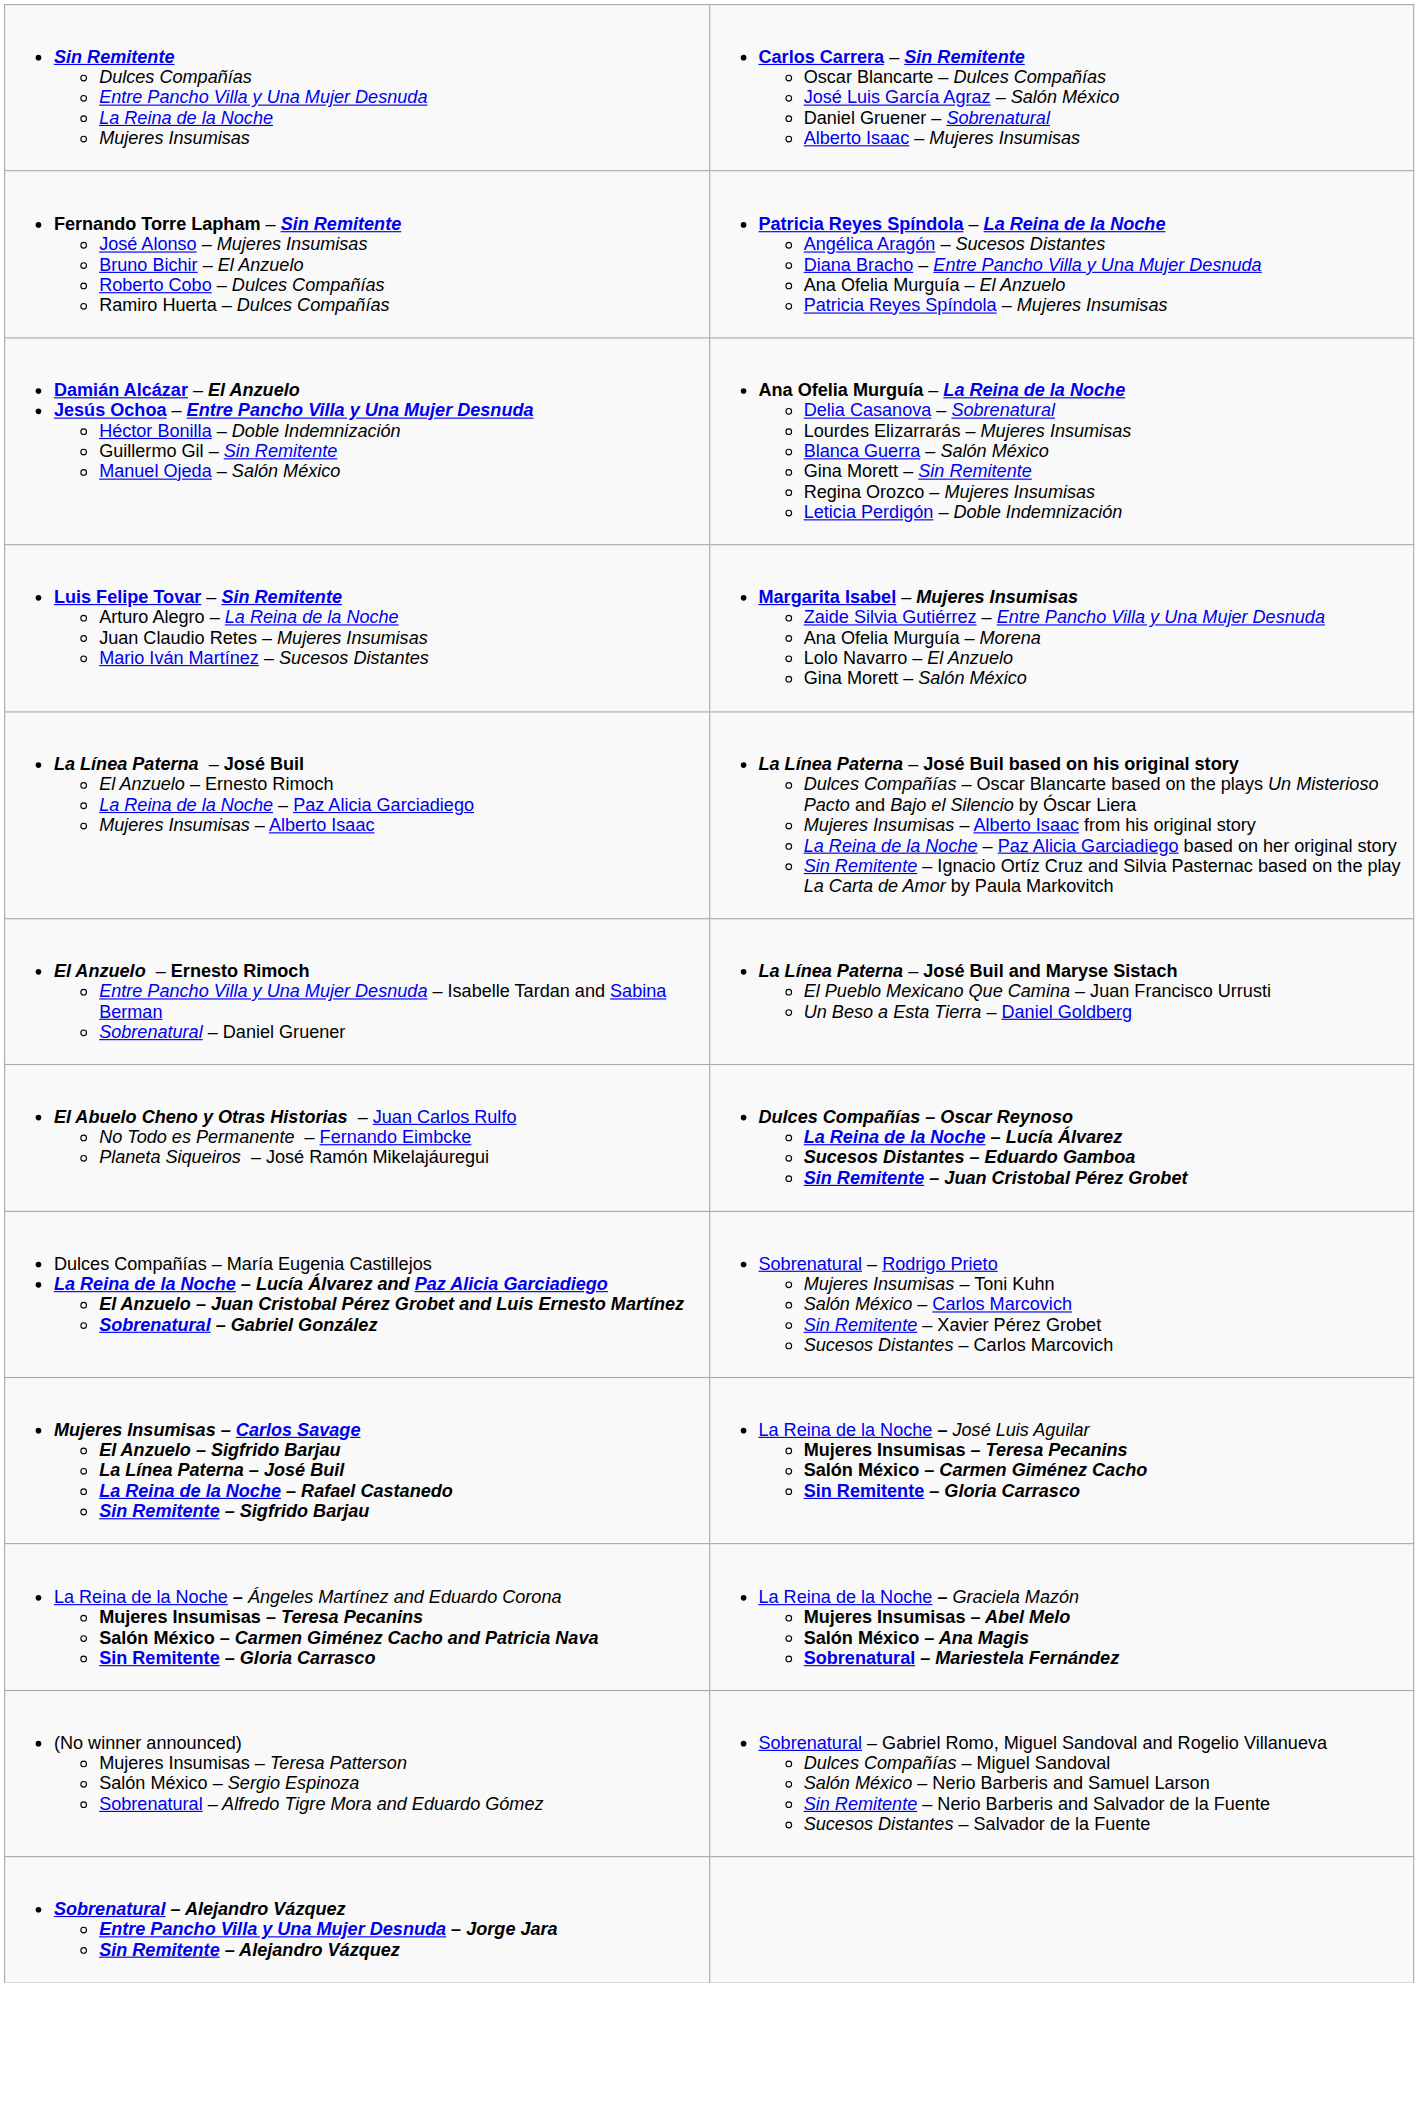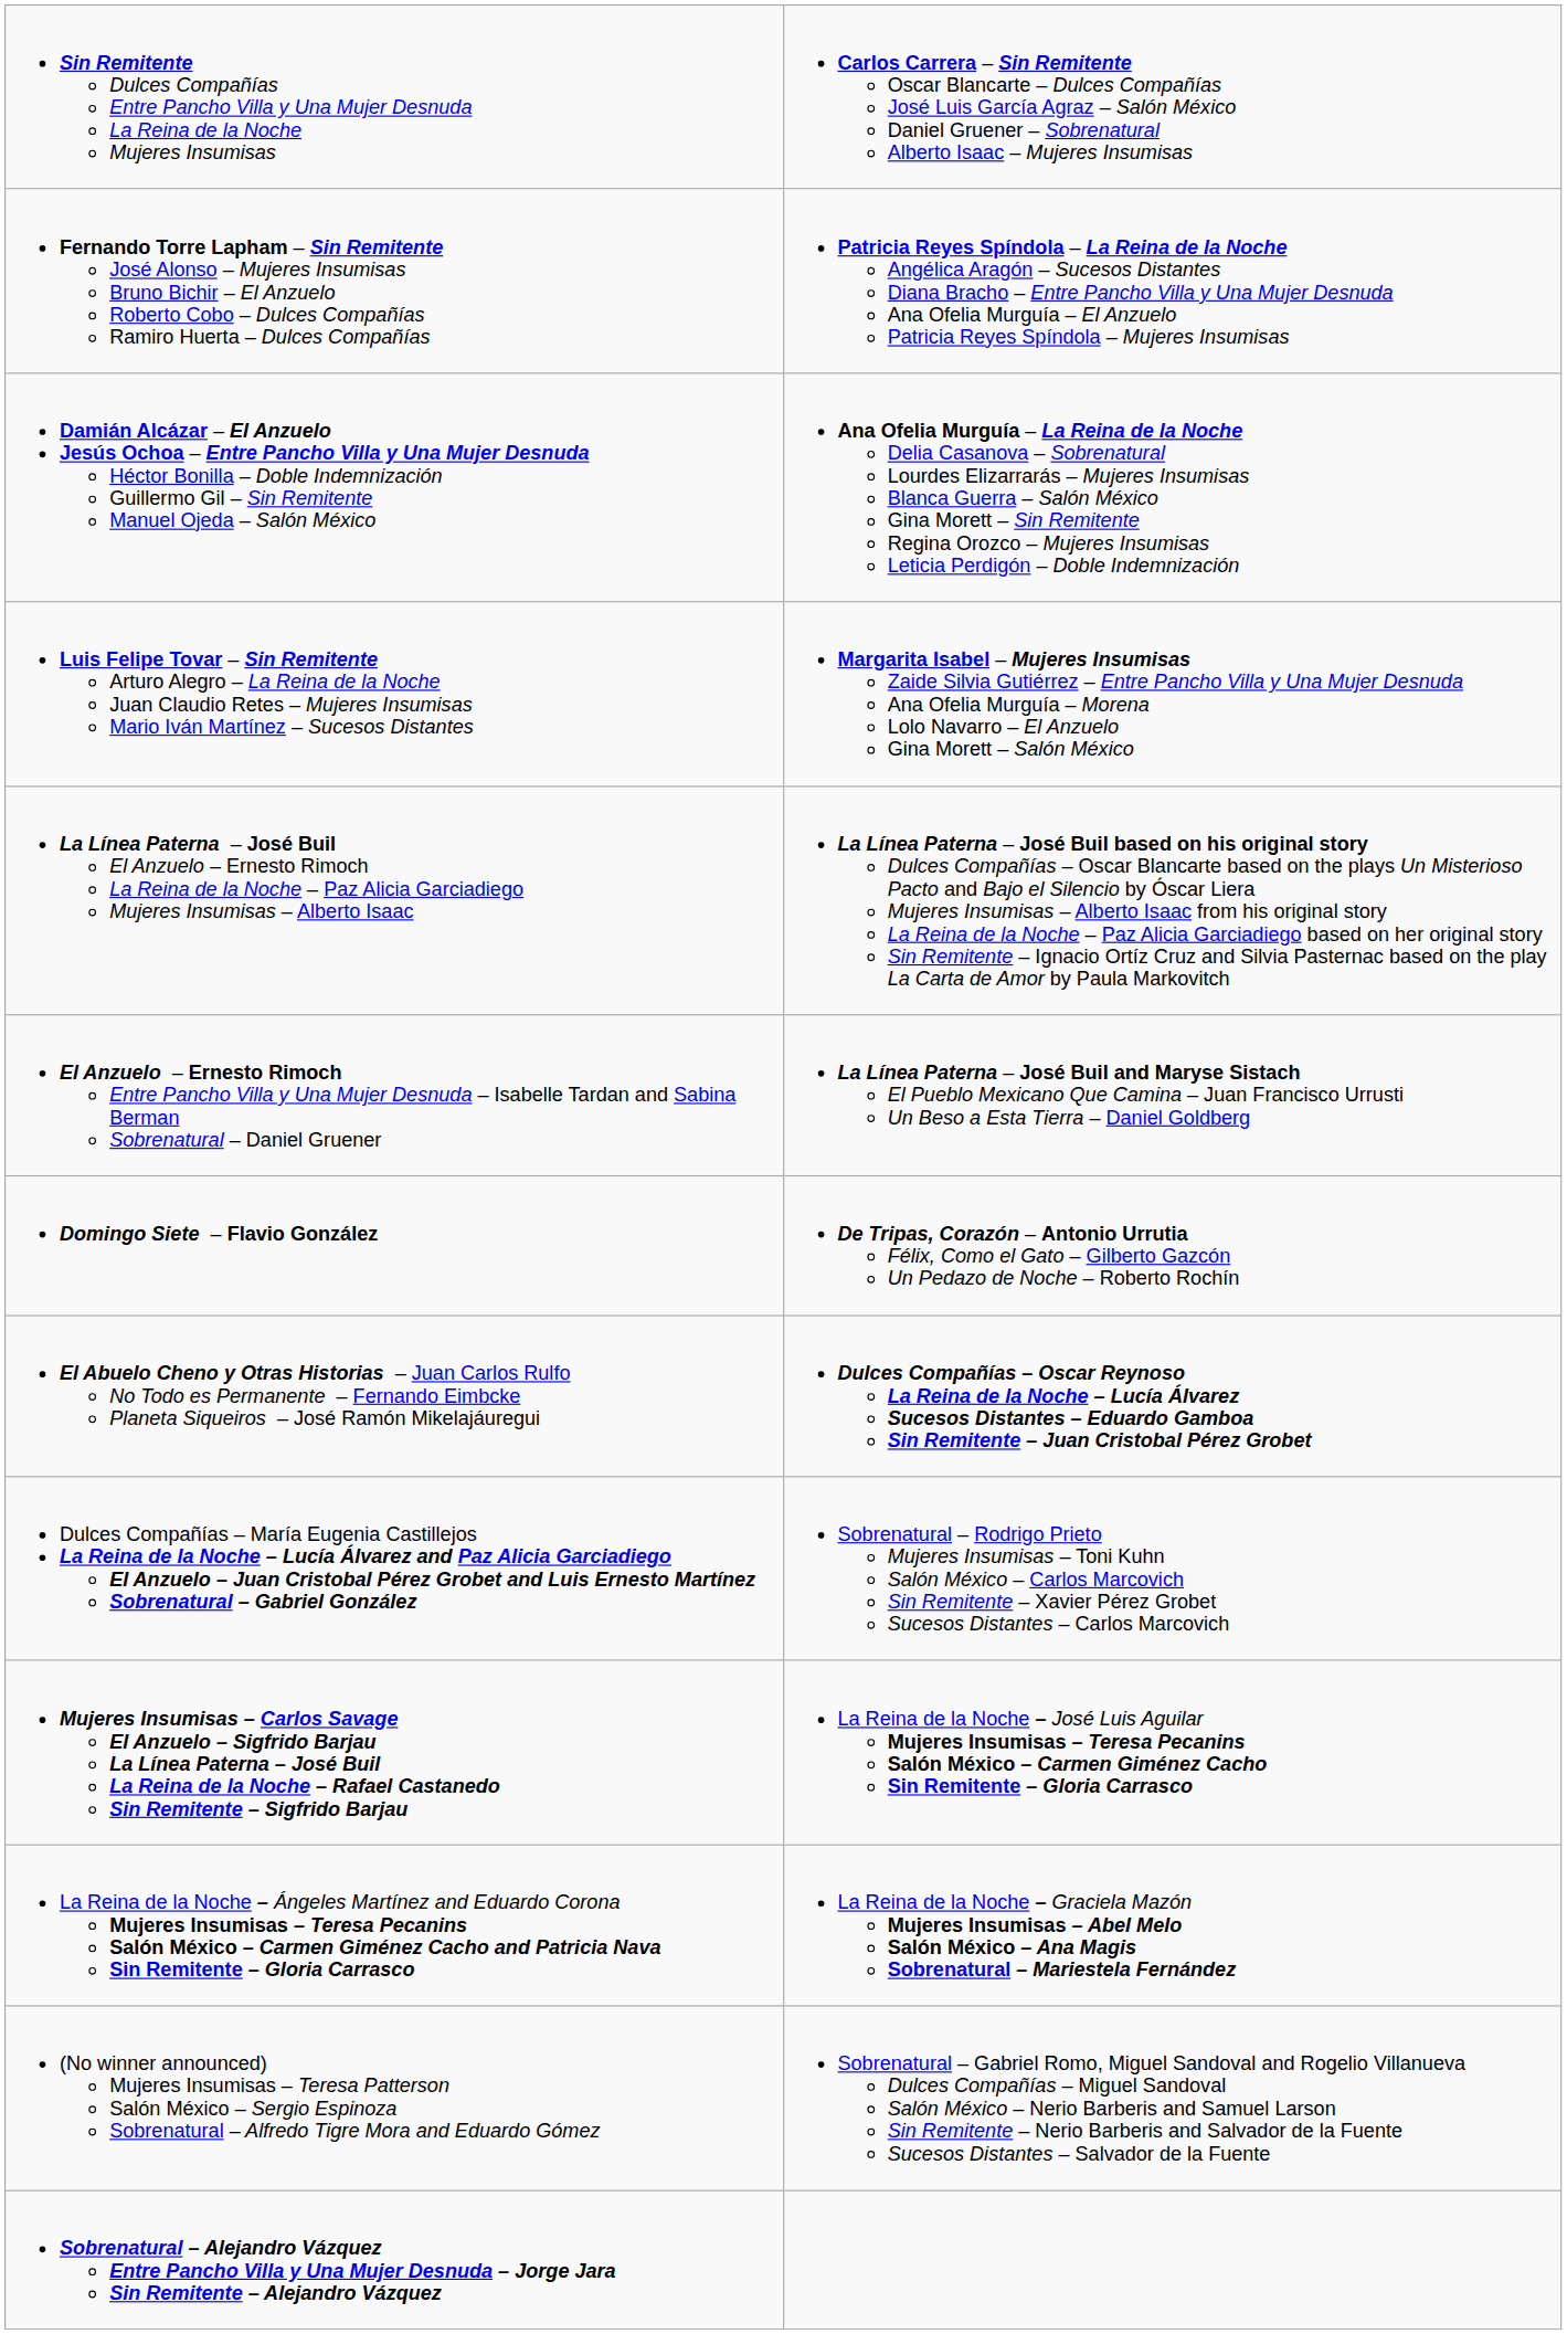 <table class=wikitable>
 <tr>
 <td style="vertical-align:top; width:50%;"><br><ul><li><strong><em><a href='#'>Sin Remitente</a></em></strong><ul><li><em>Dulces Compañías</em></li><li><em><a href='#'>Entre Pancho Villa y Una Mujer Desnuda</a></em></li><li><em><a href='#'>La Reina de la Noche</a></em></li><li><em>Mujeres Insumisas</em></li></ul></li></ul></td>
 <td style="vertical-align:top; width:50%;"><br><ul><li><strong><a href='#'>Carlos Carrera</a></strong> – <strong><em><a href='#'>Sin Remitente</a></em></strong><ul><li>Oscar Blancarte – <em>Dulces Compañías</em></li><li><a href='#'>José Luis García Agraz</a> – <em>Salón México</em></li><li>Daniel Gruener – <em><a href='#'>Sobrenatural</a></em></li><li><a href='#'>Alberto Isaac</a> – <em>Mujeres Insumisas</em></li></ul></li></ul></td>
 </tr>
 <tr>
 <td style="vertical-align:top; width:50%;"><br><ul><li><strong>Fernando Torre Lapham</strong> – <strong><em><a href='#'>Sin Remitente</a></em></strong><ul><li><a href='#'>José Alonso</a> – <em>Mujeres Insumisas</em></li><li><a href='#'>Bruno Bichir</a> – <em>El Anzuelo</em></li><li><a href='#'>Roberto Cobo</a> – <em>Dulces Compañías</em></li><li>Ramiro Huerta – <em>Dulces Compañías</em></li></ul></li></ul></td>
 <td style="vertical-align:top; width:50%;"><br><ul><li><strong><a href='#'>Patricia Reyes Spíndola</a></strong> – <strong><em><a href='#'>La Reina de la Noche</a></em></strong><ul><li><a href='#'>Angélica Aragón</a> – <em>Sucesos Distantes</em></li><li><a href='#'>Diana Bracho</a> – <em><a href='#'>Entre Pancho Villa y Una Mujer Desnuda</a></em></li><li>Ana Ofelia Murguía – <em>El Anzuelo</em></li><li><a href='#'>Patricia Reyes Spíndola</a> – <em>Mujeres Insumisas</em></li></ul></li></ul></td>
 </tr>
 <tr>
 <td style="vertical-align:top; width:50%;"><br><ul><li><strong><a href='#'>Damián Alcázar</a></strong> – <strong><em>El Anzuelo</em></strong></li><li><strong><a href='#'>Jesús Ochoa</a></strong> – <strong><em><a href='#'>Entre Pancho Villa y Una Mujer Desnuda</a></em></strong><ul><li><a href='#'>Héctor Bonilla</a> – <em>Doble Indemnización</em></li><li>Guillermo Gil – <em><a href='#'>Sin Remitente</a></em></li><li><a href='#'>Manuel Ojeda</a> – <em>Salón México</em></li></ul></li></ul></td>
 <td style="vertical-align:top; width:50%;"><br><ul><li><strong>Ana Ofelia Murguía</strong> – <strong><em><a href='#'>La Reina de la Noche</a></em></strong><ul><li><a href='#'>Delia Casanova</a> – <em><a href='#'>Sobrenatural</a></em></li><li>Lourdes Elizarrarás – <em>Mujeres Insumisas</em></li><li><a href='#'>Blanca Guerra</a> – <em>Salón México</em></li><li>Gina Morett – <em><a href='#'>Sin Remitente</a></em></li><li>Regina Orozco – <em>Mujeres Insumisas</em></li><li><a href='#'>Leticia Perdigón</a> – <em>Doble Indemnización</em></li></ul></li></ul></td>
 </tr>
 <tr>
 <td style="vertical-align:top; width:50%;"><br><ul><li><strong><a href='#'>Luis Felipe Tovar</a></strong> – <strong><em><a href='#'>Sin Remitente</a></em></strong><ul><li>Arturo Alegro – <em><a href='#'>La Reina de la Noche</a></em></li><li>Juan Claudio Retes – <em>Mujeres Insumisas</em></li><li><a href='#'>Mario Iván Martínez</a> – <em>Sucesos Distantes</em></li></ul></li></ul></td>
 <td style="vertical-align:top; width:50%;"><br><ul><li><strong><a href='#'>Margarita Isabel</a></strong> – <strong><em>Mujeres Insumisas</em></strong><ul><li><a href='#'>Zaide Silvia Gutiérrez</a> – <em><a href='#'>Entre Pancho Villa y Una Mujer Desnuda</a></em></li><li>Ana Ofelia Murguía – <em>Morena</em></li><li>Lolo Navarro – <em>El Anzuelo</em></li><li>Gina Morett – <em>Salón México</em></li></ul></li></ul></td>
 </tr>
 <tr>
 <td style="vertical-align:top; width:50%;"><br><ul><li><strong><em>La Línea Paterna</em></strong>  – <strong>José Buil</strong><ul><li><em>El Anzuelo</em> – Ernesto Rimoch</li><li><em><a href='#'>La Reina de la Noche</a></em> – <a href='#'>Paz Alicia Garciadiego</a></li><li><em>Mujeres Insumisas</em> – <a href='#'>Alberto Isaac</a></li></ul></li></ul></td>
 <td style="vertical-align:top; width:50%;"><br><ul><li><strong><em>La Línea Paterna</em></strong> – <strong>José Buil</strong> <strong>based on his original story</strong><ul><li><em>Dulces Compañías</em> – Oscar Blancarte based on the plays <em>Un Misterioso Pacto</em> and <em>Bajo el Silencio</em> by Óscar Liera</li><li><em>Mujeres Insumisas</em> – <a href='#'>Alberto Isaac</a> from his original story</li><li><em><a href='#'>La Reina de la Noche</a></em> – <a href='#'>Paz Alicia Garciadiego</a> based on her original story</li><li><em><a href='#'>Sin Remitente</a></em> – Ignacio Ortíz Cruz and Silvia Pasternac based on the play <em>La Carta de Amor</em> by Paula Markovitch</li></ul></li></ul></td>
 </tr>
 <tr>
 <td style="vertical-align:top; width:50%;"><br><ul><li><strong><em>El Anzuelo</em></strong>  – <strong>Ernesto Rimoch</strong><ul><li><em><a href='#'>Entre Pancho Villa y Una Mujer Desnuda</a></em> – Isabelle Tardan and <a href='#'>Sabina Berman</a></li><li><em><a href='#'>Sobrenatural</a></em> – Daniel Gruener</li></ul></li></ul></td>
 <td style="vertical-align:top; width:50%;"><br><ul><li><strong><em>La Línea Paterna</em></strong> – <strong>José Buil and Maryse Sistach</strong><ul><li><em>El Pueblo Mexicano Que Camina</em> – Juan Francisco Urrusti</li><li><em>Un Beso a Esta Tierra</em> – <a href='#'>Daniel Goldberg</a></li></ul></li></ul></td>
 </tr>
 <tr>
+<td style="vertical-align:top; width:50%;"><br><ul><li><strong><em>Domingo Siete</em></strong>  – <strong>Flavio González</strong></li></ul></td>
+<td style="vertical-align:top; width:50%;"><br><ul><li><strong><em>De Tripas, Corazón</em></strong> – <strong>Antonio Urrutia</strong><ul><li><em>Félix, Como el Gato</em> – <a href='#'>Gilberto Gazcón</a></li><li><em>Un Pedazo de Noche</em> – Roberto Rochín</li></ul></li></ul></td>
+</tr>
+<tr>
 <td style="vertical-align:top; width:50%;"><br><ul><li><strong><em>El Abuelo Cheno y Otras Historias</em></strong>  – <a href='#'>Juan Carlos Rulfo</a><ul><li><em>No Todo es Permanente</em>  – <a href='#'>Fernando Eimbcke</a></li><li><em>Planeta Siqueiros</em>  – José Ramón Mikelajáuregui</li></ul></li></ul></td>
 <td valign="top"><br><ul><li><strong><em>Dulces Compañías<em> – Oscar Reynoso<strong><ul><li></em><a href='#'>La Reina de la Noche</a><em> – Lucía Álvarez</li><li></em>Sucesos Distantes<em> – Eduardo Gamboa</li><li></em><a href='#'>Sin Remitente</a><em> – Juan Cristobal Pérez Grobet</li></ul></li></ul></td>
 </tr>
 <tr>
 <td valign="top"><br><ul><li></em></strong>Dulces Compañías</em> – María Eugenia Castillejos</strong></li><li><strong><em><a href='#'>La Reina de la Noche</a><em> – Lucía Álvarez and <a href='#'>Paz Alicia Garciadiego</a><strong><ul><li></em>El Anzuelo<em> – Juan Cristobal Pérez Grobet and Luis Ernesto Martínez</li><li></em><a href='#'>Sobrenatural</a><em> – Gabriel González</li></ul></li></ul></td>
 <td valign="top"><br><ul><li></em></strong><a href='#'>Sobrenatural</a></em> – <a href='#'>Rodrigo Prieto</a></strong><ul><li><em>Mujeres Insumisas</em> – Toni Kuhn</li><li><em>Salón México</em> – <a href='#'>Carlos Marcovich</a></li><li><em><a href='#'>Sin Remitente</a></em> – Xavier Pérez Grobet</li><li><em>Sucesos Distantes</em> – Carlos Marcovich</li></ul></li></ul></td>
 </tr>
 <tr>
 <td valign="top"><br><ul><li><strong><em>Mujeres Insumisas<em> – <a href='#'>Carlos Savage</a><strong><ul><li></em>El Anzuelo<em> – Sigfrido Barjau</li><li></em>La Línea Paterna<em> – José Buil</li><li></em><a href='#'>La Reina de la Noche</a><em> – Rafael Castanedo</li><li></em><a href='#'>Sin Remitente</a><em> – Sigfrido Barjau</li></ul></li></ul></td>
 <td valign="top"><br><ul><li></em></strong><a href='#'>La Reina de la Noche</a><strong><em> – </strong>José Luis Aguilar<strong><ul><li></em>Mujeres Insumisas<em> – Teresa Pecanins</li><li></em>Salón México<em> – Carmen Giménez Cacho</li><li></em><a href='#'>Sin Remitente</a><em> – Gloria Carrasco</li></ul></li></ul></td>
 </tr>
 <tr>
 <td valign="top"><br><ul><li></em></strong><a href='#'>La Reina de la Noche</a><strong><em> – </strong>Ángeles Martínez and Eduardo Corona<strong><ul><li></em>Mujeres Insumisas<em> – Teresa Pecanins</li><li></em>Salón México<em> – Carmen Giménez Cacho and Patricia Nava</li><li></em><a href='#'>Sin Remitente</a><em> – Gloria Carrasco</li></ul></li></ul></td>
 <td valign="top"><br><ul><li></em></strong><a href='#'>La Reina de la Noche</a><strong><em> – </strong>Graciela Mazón<strong><ul><li></em>Mujeres Insumisas<em> – Abel Melo</li><li></em>Salón México<em> – Ana Magis</li><li></em><a href='#'>Sobrenatural</a><em> – Mariestela Fernández</li></ul></li></ul></td>
 </tr>
 <tr>
 <td valign="top"><br><ul><li><span>(No winner announced)</span><ul><li></em>Mujeres Insumisas<em> – Teresa Patterson</li><li></em>Salón México<em> – Sergio Espinoza</li><li></em><a href='#'>Sobrenatural</a><em> – Alfredo Tigre Mora and Eduardo Gómez</li></ul></li></ul></td>
 <td valign="top"><br><ul><li></em></strong><a href='#'>Sobrenatural</a></em> – Gabriel Romo, Miguel Sandoval and Rogelio Villanueva</strong><ul><li><em>Dulces Compañías</em> – Miguel Sandoval</li><li><em>Salón México</em> – Nerio Barberis and Samuel Larson</li><li><em><a href='#'>Sin Remitente</a></em> – Nerio Barberis and Salvador de la Fuente</li><li><em>Sucesos Distantes</em> – Salvador de la Fuente</li></ul></li></ul></td>
 </tr>
 <tr>
 <td valign="top"><br><ul><li><strong><em><a href='#'>Sobrenatural</a><em> – Alejandro Vázquez<strong><ul><li></em><a href='#'>Entre Pancho Villa y Una Mujer Desnuda</a><em> – Jorge Jara</li><li></em><a href='#'>Sin Remitente</a><em> – Alejandro Vázquez</li></ul></li></ul></td>
 </tr>
 </table>
